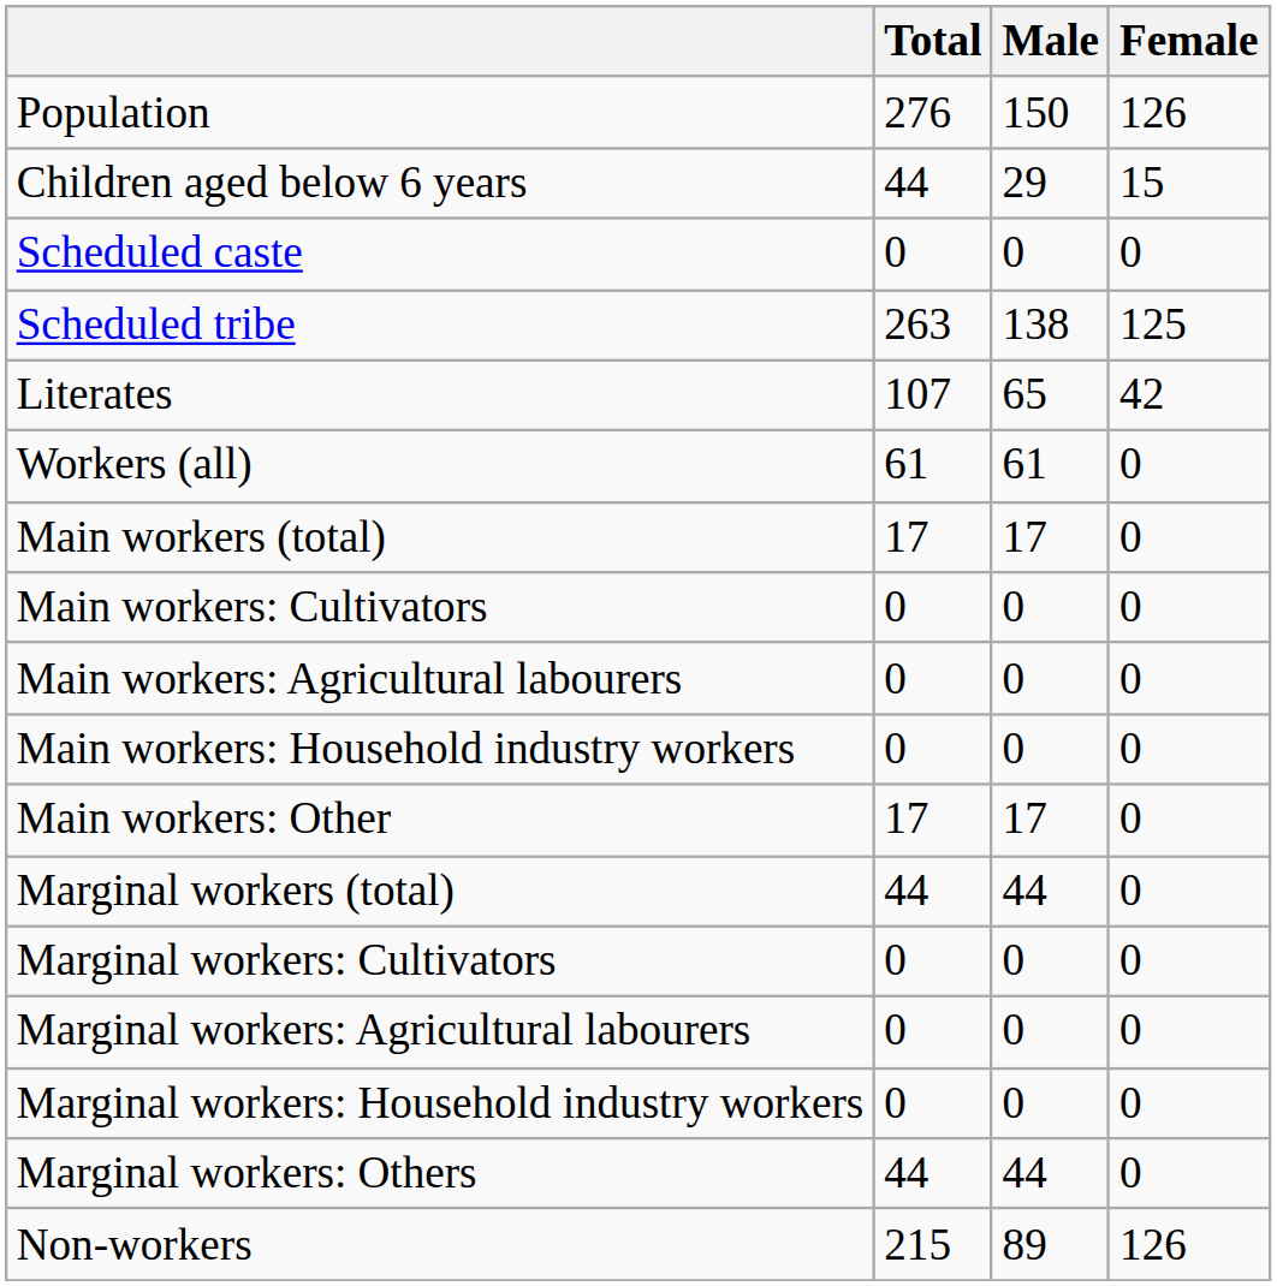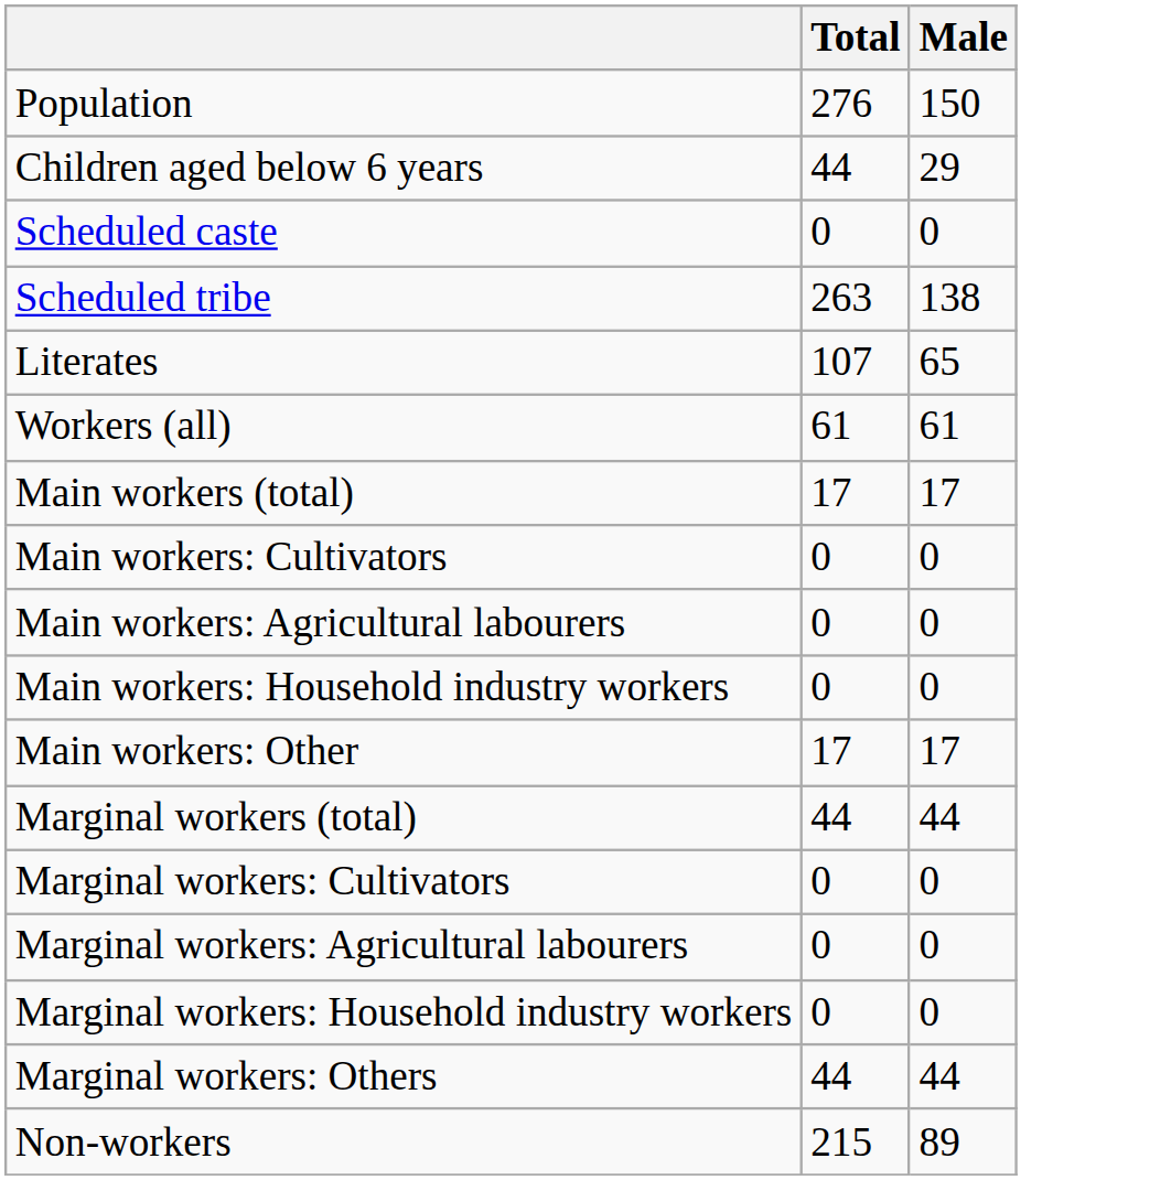 <table class="wikitable sortable">
 <tr>
 <th></th>
 <th>Total</th>
 <th>Male</th>
-<th>Female</th>
 </tr>
 <tr>
 <td>Population</td>
 <td>276</td>
 <td>150</td>
-<td>126</td>
 </tr>
 <tr>
 <td>Children aged below 6 years</td>
 <td>44</td>
 <td>29</td>
-<td>15</td>
 </tr>
 <tr>
 <td><a href='#'>Scheduled caste</a></td>
-<td>0</td>
 <td>0</td>
 <td>0</td>
 </tr>
 <tr>
 <td><a href='#'>Scheduled tribe</a></td>
 <td>263</td>
 <td>138</td>
-<td>125</td>
 </tr>
 <tr>
 <td>Literates</td>
 <td>107</td>
 <td>65</td>
-<td>42</td>
 </tr>
 <tr>
 <td>Workers (all)</td>
 <td>61</td>
 <td>61</td>
-<td>0</td>
 </tr>
 <tr>
 <td>Main workers (total)</td>
 <td>17</td>
 <td>17</td>
-<td>0</td>
 </tr>
 <tr>
 <td>Main workers: Cultivators</td>
-<td>0</td>
 <td>0</td>
 <td>0</td>
 </tr>
 <tr>
 <td>Main workers: Agricultural labourers</td>
 <td>0</td>
 <td>0</td>
-<td>0</td>
 </tr>
 <tr>
 <td>Main workers: Household industry workers</td>
-<td>0</td>
 <td>0</td>
 <td>0</td>
 </tr>
 <tr>
 <td>Main workers: Other</td>
 <td>17</td>
 <td>17</td>
-<td>0</td>
 </tr>
 <tr>
 <td>Marginal workers (total)</td>
 <td>44</td>
 <td>44</td>
-<td>0</td>
 </tr>
 <tr>
 <td>Marginal workers: Cultivators</td>
-<td>0</td>
 <td>0</td>
 <td>0</td>
 </tr>
 <tr>
 <td>Marginal workers: Agricultural labourers</td>
 <td>0</td>
 <td>0</td>
-<td>0</td>
 </tr>
 <tr>
 <td>Marginal workers: Household industry workers</td>
-<td>0</td>
 <td>0</td>
 <td>0</td>
 </tr>
 <tr>
 <td>Marginal workers: Others</td>
 <td>44</td>
 <td>44</td>
-<td>0</td>
 </tr>
 <tr>
 <td>Non-workers</td>
 <td>215</td>
 <td>89</td>
-<td>126</td>
 </tr>
 </table>
